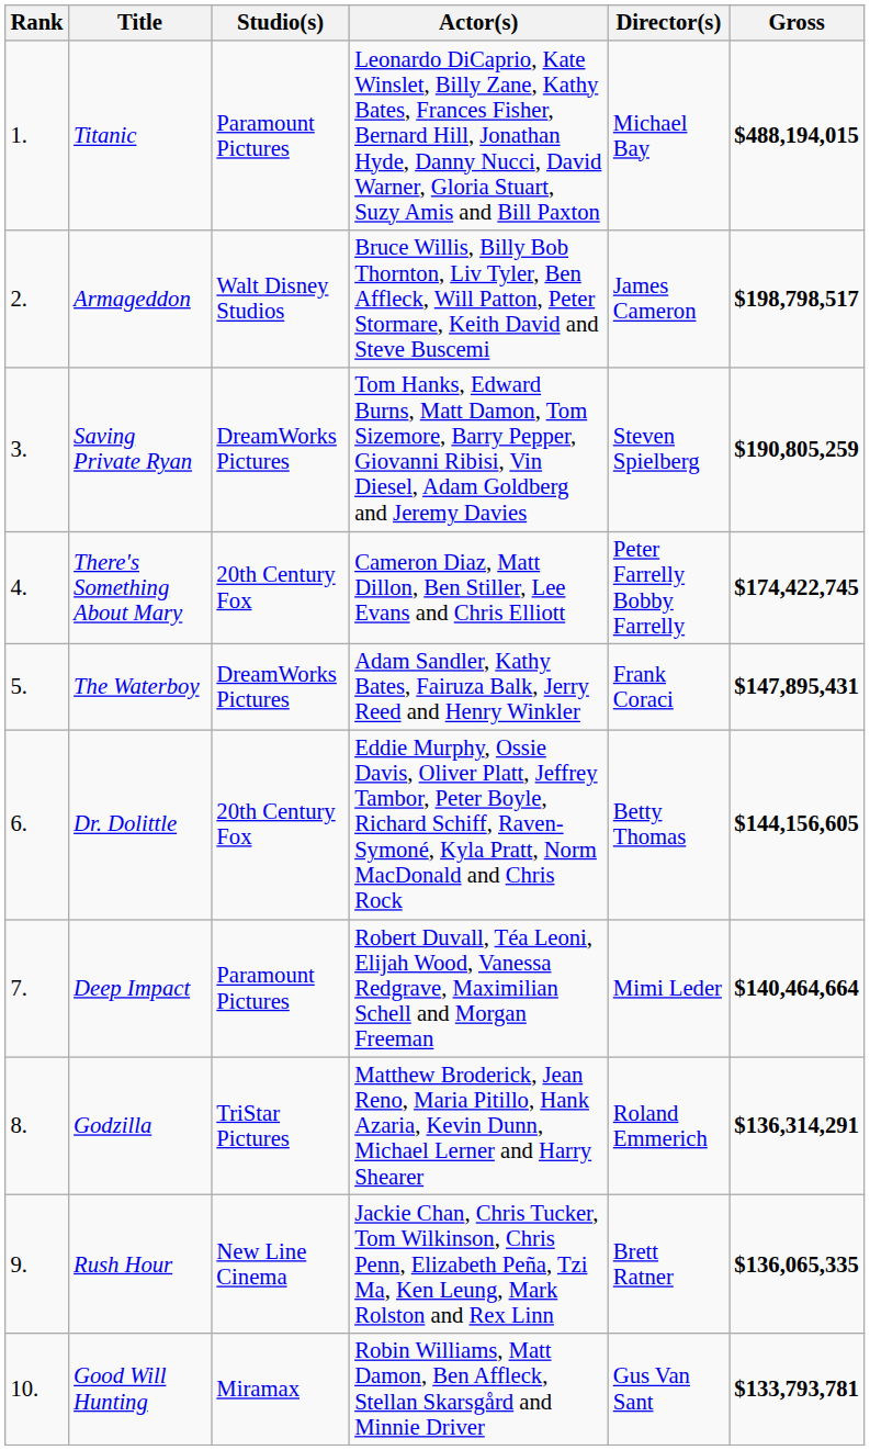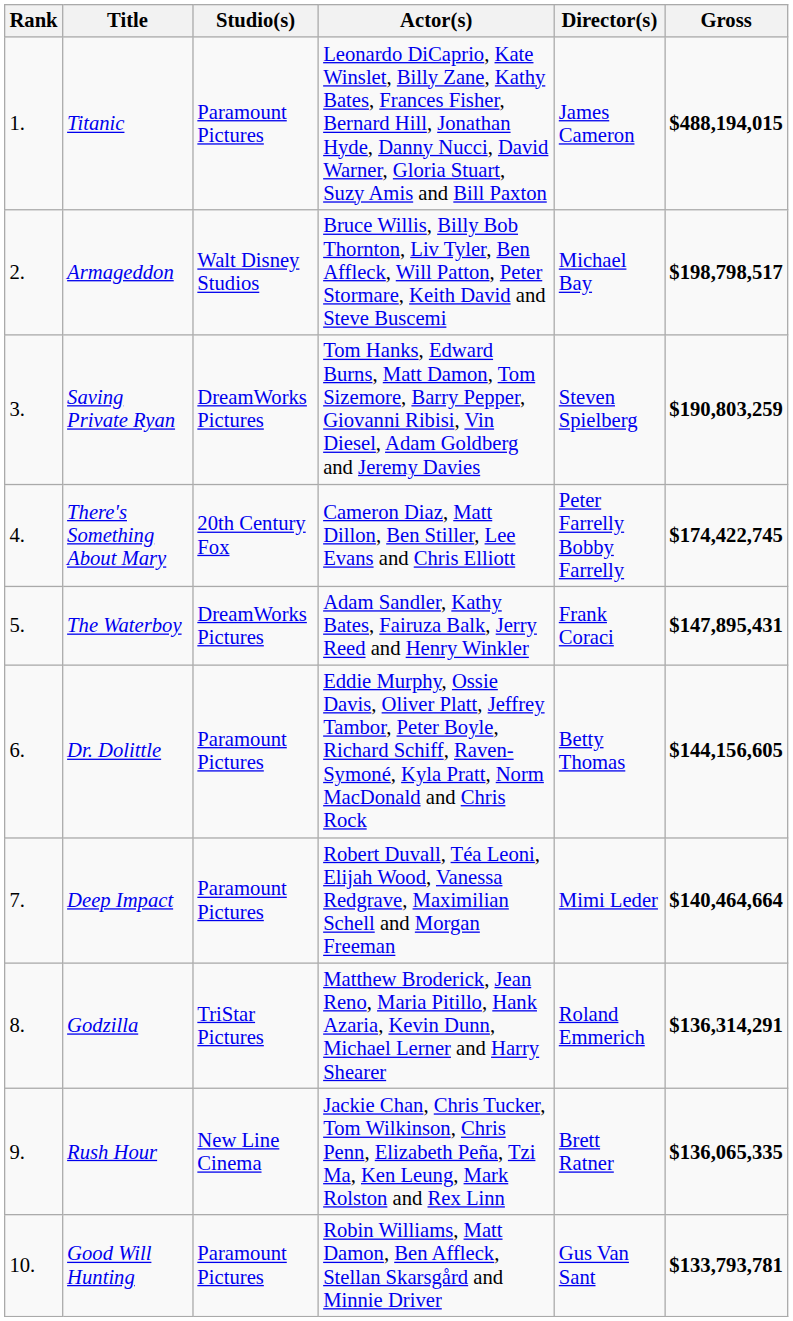 <table class="wikitable">
 <tr>
 <th>Rank</th>
 <th>Title</th>
 <th>Studio(s)</th>
 <th>Actor(s)</th>
 <th>Director(s)</th>
 <th>Gross</th>
 </tr>
 <tr>
 <td>1.</td>
 <td><em><a href='#'>Titanic</a></em></td>
 <td><a href='#'>Paramount Pictures</a></td>
 <td><a href='#'>Leonardo DiCaprio</a>, <a href='#'>Kate Winslet</a>, <a href='#'>Billy Zane</a>, <a href='#'>Kathy Bates</a>, <a href='#'>Frances Fisher</a>, <a href='#'>Bernard Hill</a>, <a href='#'>Jonathan Hyde</a>, <a href='#'>Danny Nucci</a>, <a href='#'>David Warner</a>, <a href='#'>Gloria Stuart</a>, <a href='#'>Suzy Amis</a> and <a href='#'>Bill Paxton</a></td>
-<td><a href='#'>Michael Bay</a></td>
+<td><a href='#'>James Cameron</a></td>
 <td><strong>$488,194,015</strong></td>
 </tr>
 <tr>
 <td>2.</td>
 <td><em><a href='#'>Armageddon</a></em></td>
 <td><a href='#'>Walt Disney Studios</a></td>
 <td><a href='#'>Bruce Willis</a>, <a href='#'>Billy Bob Thornton</a>, <a href='#'>Liv Tyler</a>, <a href='#'>Ben Affleck</a>, <a href='#'>Will Patton</a>, <a href='#'>Peter Stormare</a>, <a href='#'>Keith David</a> and <a href='#'>Steve Buscemi</a></td>
-<td><a href='#'>James Cameron</a></td>
+<td><a href='#'>Michael Bay</a></td>
 <td><strong>$198,798,517</strong></td>
 </tr>
 <tr>
 <td>3.</td>
 <td><em><a href='#'>Saving Private Ryan</a></em></td>
 <td><a href='#'>DreamWorks Pictures</a></td>
 <td><a href='#'>Tom Hanks</a>, <a href='#'>Edward Burns</a>, <a href='#'>Matt Damon</a>, <a href='#'>Tom Sizemore</a>, <a href='#'>Barry Pepper</a>, <a href='#'>Giovanni Ribisi</a>, <a href='#'>Vin Diesel</a>, <a href='#'>Adam Goldberg</a> and <a href='#'>Jeremy Davies</a></td>
 <td><a href='#'>Steven Spielberg</a></td>
-<td><strong>$190,805,259</strong></td>
+<td><strong>$190,803,259</strong></td>
 </tr>
 <tr>
 <td>4.</td>
 <td><em><a href='#'>There's Something About Mary</a></em></td>
 <td><a href='#'>20th Century Fox</a></td>
 <td><a href='#'>Cameron Diaz</a>, <a href='#'>Matt Dillon</a>, <a href='#'>Ben Stiller</a>, <a href='#'>Lee Evans</a> and <a href='#'>Chris Elliott</a></td>
 <td><a href='#'>Peter Farrelly<br>Bobby Farrelly</a></td>
 <td><strong>$174,422,745</strong></td>
 </tr>
 <tr>
 <td>5.</td>
 <td><em><a href='#'>The Waterboy</a></em></td>
 <td><a href='#'>DreamWorks Pictures</a></td>
 <td><a href='#'>Adam Sandler</a>, <a href='#'>Kathy Bates</a>, <a href='#'>Fairuza Balk</a>, <a href='#'>Jerry Reed</a> and <a href='#'>Henry Winkler</a></td>
 <td><a href='#'>Frank Coraci</a></td>
 <td><strong>$147,895,431</strong></td>
 </tr>
 <tr>
 <td>6.</td>
 <td><em><a href='#'>Dr. Dolittle</a></em></td>
-<td><a href='#'>20th Century Fox</a></td>
+<td><a href='#'>Paramount Pictures</a></td>
 <td><a href='#'>Eddie Murphy</a>, <a href='#'>Ossie Davis</a>, <a href='#'>Oliver Platt</a>, <a href='#'>Jeffrey Tambor</a>, <a href='#'>Peter Boyle</a>, <a href='#'>Richard Schiff</a>, <a href='#'>Raven-Symoné</a>, <a href='#'>Kyla Pratt</a>, <a href='#'>Norm MacDonald</a> and <a href='#'>Chris Rock</a></td>
 <td><a href='#'>Betty Thomas</a></td>
 <td><strong>$144,156,605</strong></td>
 </tr>
 <tr>
 <td>7.</td>
 <td><em><a href='#'>Deep Impact</a></em></td>
 <td><a href='#'>Paramount Pictures</a></td>
 <td><a href='#'>Robert Duvall</a>, <a href='#'>Téa Leoni</a>, <a href='#'>Elijah Wood</a>, <a href='#'>Vanessa Redgrave</a>, <a href='#'>Maximilian Schell</a> and <a href='#'>Morgan Freeman</a></td>
 <td><a href='#'>Mimi Leder</a></td>
 <td><strong>$140,464,664</strong></td>
 </tr>
 <tr>
 <td>8.</td>
 <td><em><a href='#'>Godzilla</a></em></td>
 <td><a href='#'>TriStar Pictures</a></td>
 <td><a href='#'>Matthew Broderick</a>, <a href='#'>Jean Reno</a>, <a href='#'>Maria Pitillo</a>, <a href='#'>Hank Azaria</a>, <a href='#'>Kevin Dunn</a>, <a href='#'>Michael Lerner</a> and <a href='#'>Harry Shearer</a></td>
 <td><a href='#'>Roland Emmerich</a></td>
 <td><strong>$136,314,291</strong></td>
 </tr>
 <tr>
 <td>9.</td>
 <td><em><a href='#'>Rush Hour</a></em></td>
 <td><a href='#'>New Line Cinema</a></td>
 <td><a href='#'>Jackie Chan</a>, <a href='#'>Chris Tucker</a>, <a href='#'>Tom Wilkinson</a>, <a href='#'>Chris Penn</a>, <a href='#'>Elizabeth Peña</a>, <a href='#'>Tzi Ma</a>, <a href='#'>Ken Leung</a>, <a href='#'>Mark Rolston</a> and <a href='#'>Rex Linn</a></td>
 <td><a href='#'>Brett Ratner</a></td>
 <td><strong>$136,065,335</strong></td>
 </tr>
 <tr>
 <td>10.</td>
 <td><em><a href='#'>Good Will Hunting</a></em></td>
-<td><a href='#'>Miramax</a></td>
+<td><a href='#'>Paramount Pictures</a></td>
 <td><a href='#'>Robin Williams</a>, <a href='#'>Matt Damon</a>, <a href='#'>Ben Affleck</a>, <a href='#'>Stellan Skarsgård</a> and <a href='#'>Minnie Driver</a></td>
 <td><a href='#'>Gus Van Sant</a></td>
 <td><strong>$133,793,781</strong></td>
 </tr>
 </table>
